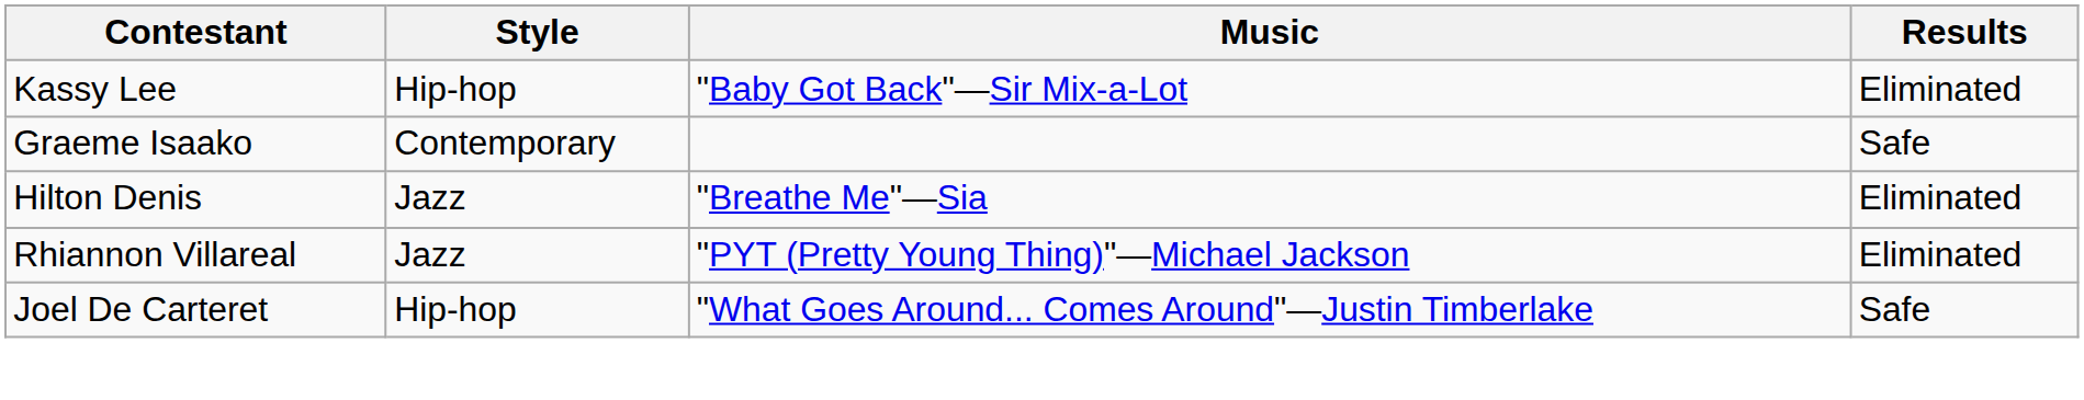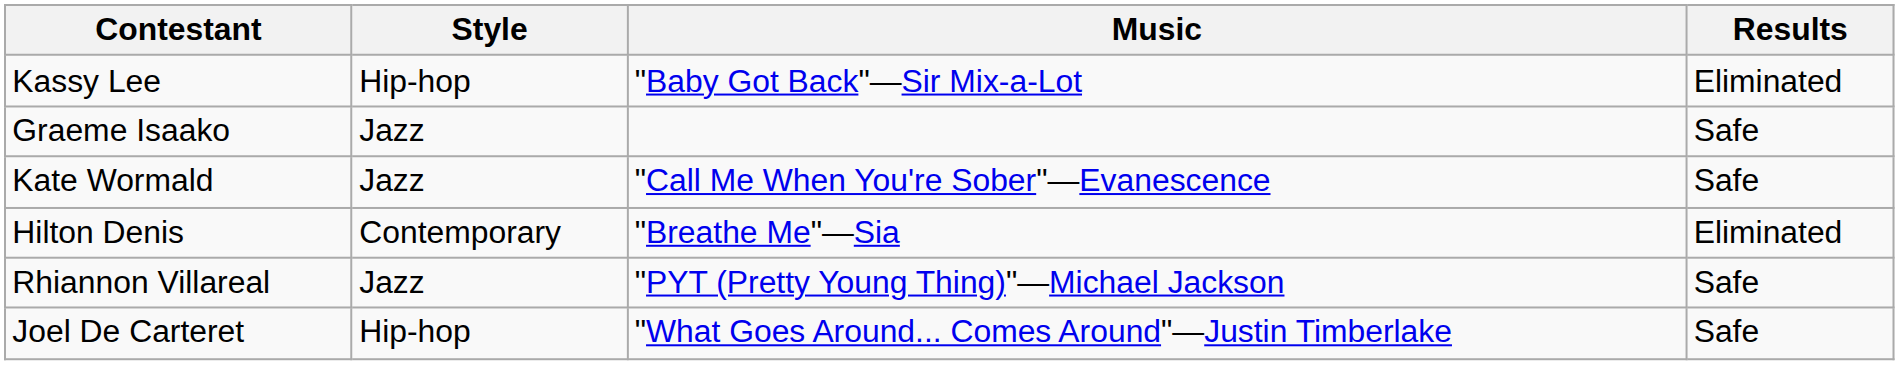 <table class="wikitable" style="width:60%;">
 <tr>
 <th>Contestant</th>
 <th>Style</th>
 <th>Music</th>
 <th>Results</th>
 </tr>
 <tr>
 <td>Kassy Lee</td>
 <td>Hip-hop</td>
 <td>"<a href='#'>Baby Got Back</a>"—<a href='#'>Sir Mix-a-Lot</a></td>
 <td>Eliminated</td>
 </tr>
 <tr>
 <td>Graeme Isaako</td>
-<td>Contemporary</td>
+<td>Jazz</td>
 <td></td>
 <td>Safe</td>
 </tr>
 <tr>
+<td>Kate Wormald</td>
+<td>Jazz</td>
+<td>"<a href='#'>Call Me When You're Sober</a>"—<a href='#'>Evanescence</a></td>
+<td>Safe</td>
+</tr>
+<tr>
 <td>Hilton Denis</td>
-<td>Jazz</td>
+<td>Contemporary</td>
 <td>"<a href='#'>Breathe Me</a>"—<a href='#'>Sia</a></td>
 <td>Eliminated</td>
 </tr>
 <tr>
 <td>Rhiannon Villareal</td>
 <td>Jazz</td>
 <td>"<a href='#'>PYT (Pretty Young Thing)</a>"—<a href='#'>Michael Jackson</a></td>
-<td>Eliminated</td>
+<td>Safe</td>
 </tr>
 <tr>
 <td>Joel De Carteret</td>
 <td>Hip-hop</td>
 <td>"<a href='#'>What Goes Around... Comes Around</a>"—<a href='#'>Justin Timberlake</a></td>
 <td>Safe</td>
 </tr>
 </table>
